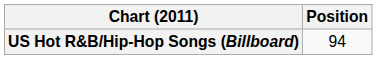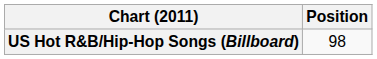 <table class="wikitable plainrowheaders">
 <tr>
 <th>Chart (2011)</th>
 <th>Position</th>
 </tr>
 <tr>
 <th scope="row">US Hot R&B/Hip-Hop Songs (<em>Billboard</em>)</th>
-<td align=center>94</td>
+<td align=center>98</td>
 </tr>
 </table>
